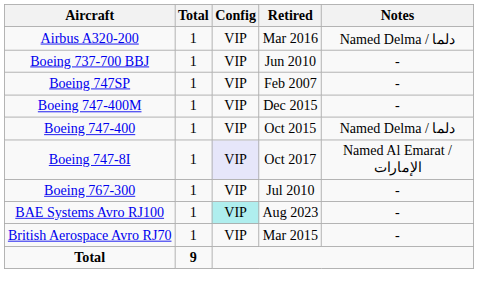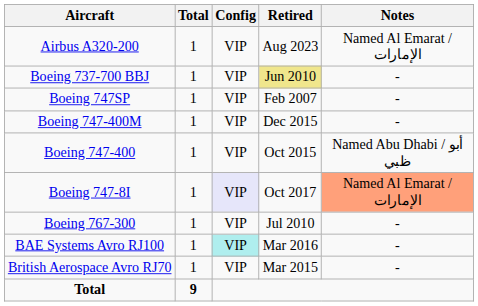 <table class="wikitable" style="margin:1em auto; margin:0.5em auto;text-align:center">
 <tr>
 <th><abbr>Aircraft</abbr></th>
 <th><abbr>Total</abbr></th>
 <th><abbr><strong>Config</strong></abbr></th>
 <th>Retired</th>
 <th style="width:165px;">Notes</th>
 </tr>
 <tr>
 <td><a href='#'>Airbus A320-200</a></td>
 <td>1</td>
 <td>VIP</td>
-<td>Mar 2016</td>
-<td>Named Delma / دلما</td>
+<td>Aug 2023</td>
+<td>Named Al Emarat / الإمارات</td>
 </tr>
 <tr>
 <td><a href='#'>Boeing 737-700 BBJ</a></td>
 <td>1</td>
 <td>VIP</td>
-<td>Jun 2010</td>
+<td style="background: khaki;">Jun 2010</td>
 <td>-</td>
 </tr>
 <tr>
 <td><a href='#'>Boeing 747SP</a></td>
 <td>1</td>
 <td>VIP</td>
 <td>Feb 2007</td>
 <td>-</td>
 </tr>
 <tr>
 <td><a href='#'>Boeing 747-400M</a></td>
 <td>1</td>
 <td>VIP</td>
 <td>Dec 2015</td>
 <td>-</td>
 </tr>
 <tr>
 <td><a href='#'>Boeing 747-400</a></td>
 <td>1</td>
 <td>VIP</td>
 <td>Oct 2015</td>
-<td>Named Delma / دلما</td>
+<td>Named Abu Dhabi / أبو ظبي</td>
 </tr>
 <tr>
 <td><a href='#'>Boeing 747-8I</a></td>
 <td>1</td>
 <td style="background: lavender;">VIP</td>
 <td>Oct 2017</td>
-<td>Named Al Emarat / الإمارات</td>
+<td style="background: lightsalmon;">Named Al Emarat / الإمارات</td>
 </tr>
 <tr>
 <td><a href='#'>Boeing 767-300</a></td>
 <td>1</td>
 <td>VIP</td>
 <td>Jul 2010</td>
 <td>-</td>
 </tr>
 <tr>
 <td><a href='#'>BAE Systems Avro RJ100</a></td>
 <td>1</td>
 <td style="background: paleturquoise;">VIP</td>
-<td>Aug 2023</td>
+<td>Mar 2016</td>
 <td>-</td>
 </tr>
 <tr>
 <td><a href='#'>British Aerospace Avro RJ70</a></td>
 <td>1</td>
 <td>VIP</td>
 <td>Mar 2015</td>
 <td>-</td>
 </tr>
 <tr>
 <td align="center"><strong>Total</strong></td>
 <td align="center"><strong>9</strong></td>
 <td colspan="3" align="center"></td>
 </tr>
 </table>
